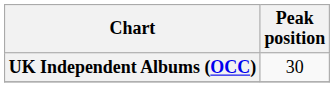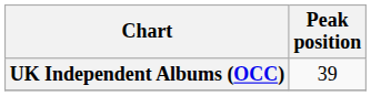 <table class="wikitable plainrowheaders sortable" style="text-align:center;" border="1">
 <tr>
 <th scope="col">Chart</th>
 <th scope="col">Peak<br>position</th>
 </tr>
 <tr>
 <th scope="row">UK Independent Albums (<a href='#'>OCC</a>)</th>
-<td>30</td>
+<td>39</td>
 </tr>
 <tr>
 </tr>
 </table>
